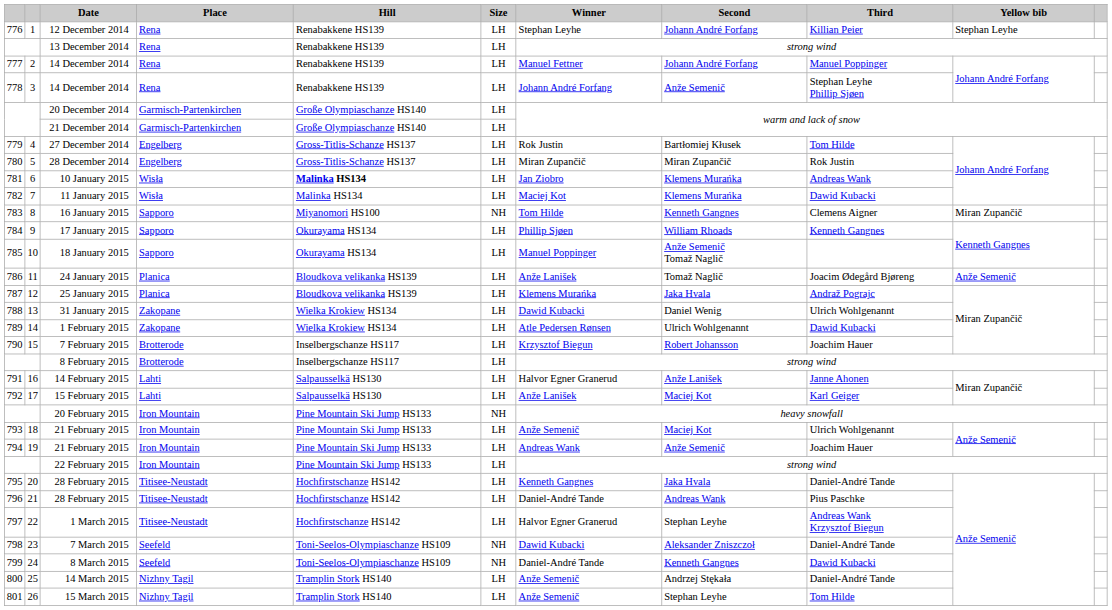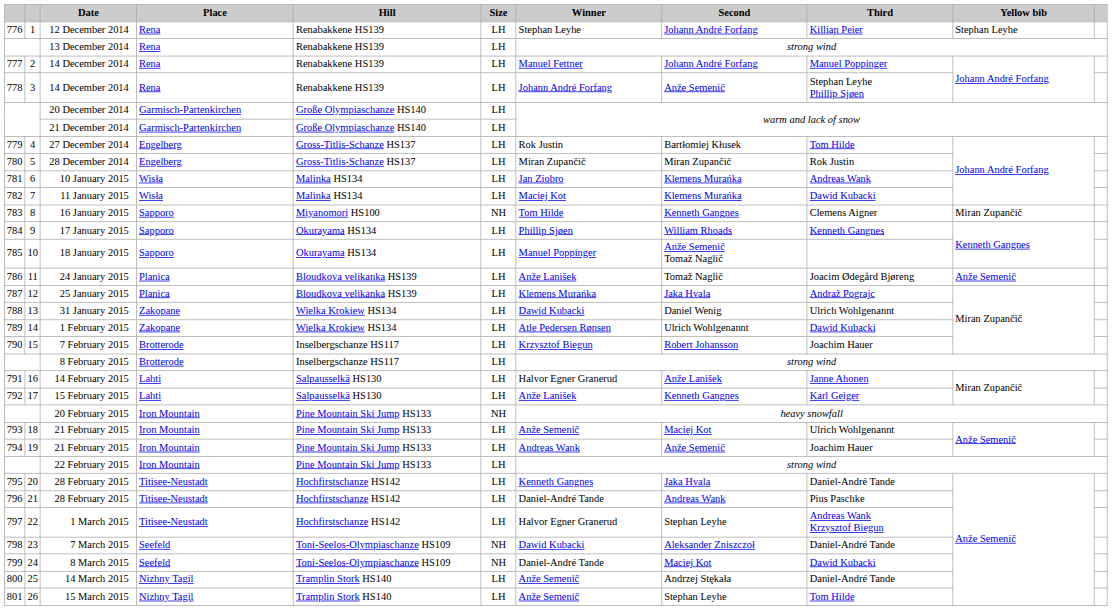 <table class="wikitable plainrowheaders" style="background:#fff; font-size:86%; line-height:16px; border:grey solid 1px; border-collapse:collapse;">
 <tr style="background:#ccc; text-align:center;">
 <th scope="col" style="background:#ccc; width=20 px;"></th>
 <th scope="col" style="background:#ccc; width=30 px;"></th>
 <th scope="col" style="background:#ccc; width:120px;">Date</th>
 <th scope="col" style="background:#ccc; width:200px;">Place</th>
 <th scope="col" style="background:#ccc; width:240px;">Hill</th>
 <th scope="col" style="background:#ccc; width:40px;">Size</th>
 <th scope="col" style="background:#ccc; width:185px;">Winner</th>
 <th scope="col" style="background:#ccc; width:185px;">Second</th>
 <th scope="col" style="background:#ccc; width:185px;">Third</th>
 <th scope="col" style="background:#ccc; width:180px;">Yellow bib</th>
 <th scope="col" style="background:#ccc; width:10px;"></th>
 </tr>
 <tr>
 <td align=center>776</td>
 <td align=center>1</td>
 <td align=right>12 December 2014  </td>
 <td> <a href='#'>Rena</a></td>
 <td>Renabakkene HS139</td>
 <td align=center>LH</td>
 <td> Stephan Leyhe</td>
 <td> <a href='#'>Johann André Forfang</a></td>
 <td> <a href='#'>Killian Peier</a></td>
 <td> Stephan Leyhe</td>
 <td></td>
 </tr>
 <tr>
 <td colspan=2></td>
 <td align=right>13 December 2014  </td>
 <td> <a href='#'>Rena</a></td>
 <td>Renabakkene HS139</td>
 <td align=center>LH</td>
 <td colspan=5 align=center><em>strong wind</em></td>
 </tr>
 <tr>
 <td align=center>777</td>
 <td align=center>2</td>
 <td align=right>14 December 2014  </td>
 <td> <a href='#'>Rena</a></td>
 <td>Renabakkene HS139</td>
 <td align=center>LH</td>
 <td> <a href='#'>Manuel Fettner</a></td>
 <td> <a href='#'>Johann André Forfang</a></td>
 <td> <a href='#'>Manuel Poppinger</a></td>
 <td rowspan=2> <a href='#'>Johann André Forfang</a></td>
 <td></td>
 </tr>
 <tr>
 <td align=center>778</td>
 <td align=center>3</td>
 <td align=right>14 December 2014  </td>
 <td> <a href='#'>Rena</a></td>
 <td>Renabakkene HS139</td>
 <td align=center>LH</td>
 <td> <a href='#'>Johann André Forfang</a></td>
 <td> <a href='#'>Anže Semenič</a></td>
 <td> Stephan Leyhe<br> <a href='#'>Phillip Sjøen</a></td>
 <td></td>
 </tr>
 <tr>
 <td colspan=2 rowspan=2></td>
 <td align=right>20 December 2014  </td>
 <td> <a href='#'>Garmisch-Partenkirchen</a></td>
 <td><a href='#'>Große Olympiaschanze</a> HS140</td>
 <td align=center>LH</td>
 <td colspan=5 rowspan=2 align=center><em>warm and lack of snow</em></td>
 </tr>
 <tr>
 <td align=right>21 December 2014  </td>
 <td> <a href='#'>Garmisch-Partenkirchen</a></td>
 <td><a href='#'>Große Olympiaschanze</a> HS140</td>
 <td align=center>LH</td>
 </tr>
 <tr>
 <td align=center>779</td>
 <td align=center>4</td>
 <td align=right>27 December 2014  </td>
 <td> <a href='#'>Engelberg</a></td>
 <td><a href='#'>Gross-Titlis-Schanze</a> HS137</td>
 <td align=center>LH</td>
 <td> Rok Justin</td>
 <td> Bartłomiej Kłusek</td>
 <td> <a href='#'>Tom Hilde</a></td>
 <td rowspan=4> <a href='#'>Johann André Forfang</a></td>
 <td></td>
 </tr>
 <tr>
 <td align=center>780</td>
 <td align=center>5</td>
 <td align=right>28 December 2014  </td>
 <td> <a href='#'>Engelberg</a></td>
 <td><a href='#'>Gross-Titlis-Schanze</a> HS137</td>
 <td align=center>LH</td>
 <td> Miran Zupančič</td>
 <td> Miran Zupančič</td>
 <td> Rok Justin</td>
 <td></td>
 </tr>
 <tr>
 <td align=center>781</td>
 <td align=center>6</td>
 <td align=right>10 January 2015  </td>
 <td> <a href='#'>Wisła</a></td>
-<td><strong><a href='#'>Malinka</a> HS134</strong></td>
+<td><a href='#'>Malinka</a> HS134</td>
 <td align=center>LH</td>
 <td> <a href='#'>Jan Ziobro</a></td>
 <td> <a href='#'>Klemens Murańka</a></td>
 <td> <a href='#'>Andreas Wank</a></td>
 <td></td>
 </tr>
 <tr>
 <td align=center>782</td>
 <td align=center>7</td>
 <td align=right>11 January 2015  </td>
 <td> <a href='#'>Wisła</a></td>
 <td><a href='#'>Malinka</a> HS134</td>
 <td align=center>LH</td>
 <td> <a href='#'>Maciej Kot</a></td>
 <td> <a href='#'>Klemens Murańka</a></td>
 <td> <a href='#'>Dawid Kubacki</a></td>
 <td></td>
 </tr>
 <tr>
 <td align=center>783</td>
 <td align=center>8</td>
 <td align=right>16 January 2015  </td>
 <td> <a href='#'>Sapporo</a></td>
 <td><a href='#'>Miyanomori</a> HS100</td>
 <td align=center>NH</td>
 <td> <a href='#'>Tom Hilde</a></td>
 <td> <a href='#'>Kenneth Gangnes</a></td>
 <td> Clemens Aigner</td>
 <td> Miran Zupančič</td>
 <td></td>
 </tr>
 <tr>
 <td align=center>784</td>
 <td align=center>9</td>
 <td align=right>17 January 2015  </td>
 <td> <a href='#'>Sapporo</a></td>
 <td><a href='#'>Okurayama</a> HS134</td>
 <td align=center>LH</td>
 <td> <a href='#'>Phillip Sjøen</a></td>
 <td> <a href='#'>William Rhoads</a></td>
 <td> <a href='#'>Kenneth Gangnes</a></td>
 <td rowspan=2> <a href='#'>Kenneth Gangnes</a></td>
 <td></td>
 </tr>
 <tr>
 <td align=center>785</td>
 <td align=center>10</td>
 <td align=right>18 January 2015  </td>
 <td> <a href='#'>Sapporo</a></td>
 <td><a href='#'>Okurayama</a> HS134</td>
 <td align=center>LH</td>
 <td> <a href='#'>Manuel Poppinger</a></td>
 <td> <a href='#'>Anže Semenič</a><br> Tomaž Naglič</td>
 <td></td>
 <td></td>
 </tr>
 <tr>
 <td align=center>786</td>
 <td align=center>11</td>
 <td align=right>24 January 2015  </td>
 <td> <a href='#'>Planica</a></td>
 <td><a href='#'>Bloudkova velikanka</a> HS139</td>
 <td align=center>LH</td>
 <td> <a href='#'>Anže Lanišek</a></td>
 <td> Tomaž Naglič</td>
 <td> Joacim Ødegård Bjøreng</td>
 <td> <a href='#'>Anže Semenič</a></td>
 <td></td>
 </tr>
 <tr>
 <td align=center>787</td>
 <td align=center>12</td>
 <td align=right>25 January 2015  </td>
 <td> <a href='#'>Planica</a></td>
 <td><a href='#'>Bloudkova velikanka</a> HS139</td>
 <td align=center>LH</td>
 <td> <a href='#'>Klemens Murańka</a></td>
 <td> <a href='#'>Jaka Hvala</a></td>
 <td> <a href='#'>Andraž Pograjc</a></td>
 <td rowspan=4> Miran Zupančič</td>
 <td></td>
 </tr>
 <tr>
 <td align=center>788</td>
 <td align=center>13</td>
 <td align=right>31 January 2015  </td>
 <td> <a href='#'>Zakopane</a></td>
 <td><a href='#'>Wielka Krokiew</a> HS134</td>
 <td align=center>LH</td>
 <td> <a href='#'>Dawid Kubacki</a></td>
 <td> Daniel Wenig</td>
 <td> Ulrich Wohlgenannt</td>
 <td></td>
 </tr>
 <tr>
 <td align=center>789</td>
 <td align=center>14</td>
 <td align=right>1 February 2015  </td>
 <td> <a href='#'>Zakopane</a></td>
 <td><a href='#'>Wielka Krokiew</a> HS134</td>
 <td align=center>LH</td>
 <td> <a href='#'>Atle Pedersen Rønsen</a></td>
 <td> Ulrich Wohlgenannt</td>
 <td> <a href='#'>Dawid Kubacki</a></td>
 <td></td>
 </tr>
 <tr>
 <td align=center>790</td>
 <td align=center>15</td>
 <td align=right>7 February 2015  </td>
 <td> <a href='#'>Brotterode</a></td>
 <td>Inselbergschanze HS117</td>
 <td align=center>LH</td>
 <td> <a href='#'>Krzysztof Biegun</a></td>
 <td> <a href='#'>Robert Johansson</a></td>
 <td> Joachim Hauer</td>
 <td></td>
 </tr>
 <tr>
 <td colspan=2></td>
 <td align=right>8 February 2015  </td>
 <td> <a href='#'>Brotterode</a></td>
 <td>Inselbergschanze HS117</td>
 <td align=center>LH</td>
 <td colspan=5 align=center><em>strong wind</em></td>
 </tr>
 <tr>
 <td align=center>791</td>
 <td align=center>16</td>
 <td align=right>14 February 2015  </td>
 <td> <a href='#'>Lahti</a></td>
 <td><a href='#'>Salpausselkä</a> HS130</td>
 <td align=center>LH</td>
 <td> Halvor Egner Granerud</td>
 <td> <a href='#'>Anže Lanišek</a></td>
 <td> <a href='#'>Janne Ahonen</a></td>
 <td rowspan=2> Miran Zupančič</td>
 <td></td>
 </tr>
 <tr>
 <td align=center>792</td>
 <td align=center>17</td>
 <td align=right>15 February 2015  </td>
 <td> <a href='#'>Lahti</a></td>
 <td><a href='#'>Salpausselkä</a> HS130</td>
 <td align=center>LH</td>
 <td> <a href='#'>Anže Lanišek</a></td>
-<td> <a href='#'>Maciej Kot</a></td>
+<td> <a href='#'>Kenneth Gangnes</a></td>
 <td> <a href='#'>Karl Geiger</a></td>
 <td></td>
 </tr>
 <tr>
 <td colspan=2></td>
 <td align=right>20 February 2015  </td>
 <td> <a href='#'>Iron Mountain</a></td>
 <td><a href='#'>Pine Mountain Ski Jump</a> HS133</td>
 <td align=center>NH</td>
 <td colspan=5 align=center><em>heavy snowfall</em></td>
 </tr>
 <tr>
 <td align=center>793</td>
 <td align=center>18</td>
 <td align=right>21 February 2015  </td>
 <td> <a href='#'>Iron Mountain</a></td>
 <td><a href='#'>Pine Mountain Ski Jump</a> HS133</td>
 <td align=center>LH</td>
 <td> <a href='#'>Anže Semenič</a></td>
 <td> <a href='#'>Maciej Kot</a></td>
 <td> Ulrich Wohlgenannt</td>
 <td rowspan=2> <a href='#'>Anže Semenič</a></td>
 <td></td>
 </tr>
 <tr>
 <td align=center>794</td>
 <td align=center>19</td>
 <td align=right>21 February 2015  </td>
 <td> <a href='#'>Iron Mountain</a></td>
 <td><a href='#'>Pine Mountain Ski Jump</a> HS133</td>
 <td align=center>LH</td>
 <td> <a href='#'>Andreas Wank</a></td>
 <td> <a href='#'>Anže Semenič</a></td>
 <td> Joachim Hauer</td>
 <td></td>
 </tr>
 <tr>
 <td colspan=2></td>
 <td align=right>22 February 2015  </td>
 <td> <a href='#'>Iron Mountain</a></td>
 <td><a href='#'>Pine Mountain Ski Jump</a> HS133</td>
 <td align=center>LH</td>
 <td colspan=5 align=center><em>strong wind</em></td>
 </tr>
 <tr>
 <td align=center>795</td>
 <td align=center>20</td>
 <td align=right>28 February 2015  </td>
 <td> <a href='#'>Titisee-Neustadt</a></td>
 <td><a href='#'>Hochfirstschanze</a> HS142</td>
 <td align=center>LH</td>
 <td> <a href='#'>Kenneth Gangnes</a></td>
 <td> <a href='#'>Jaka Hvala</a></td>
 <td> Daniel-André Tande</td>
 <td rowspan=7> <a href='#'>Anže Semenič</a></td>
 <td></td>
 </tr>
 <tr>
 <td align=center>796</td>
 <td align=center>21</td>
 <td align=right>28 February 2015  </td>
 <td> <a href='#'>Titisee-Neustadt</a></td>
 <td><a href='#'>Hochfirstschanze</a> HS142</td>
 <td align=center>LH</td>
 <td> Daniel-André Tande</td>
 <td> <a href='#'>Andreas Wank</a></td>
 <td> Pius Paschke</td>
 <td></td>
 </tr>
 <tr>
 <td align=center>797</td>
 <td align=center>22</td>
 <td align=right>1 March 2015  </td>
 <td> <a href='#'>Titisee-Neustadt</a></td>
 <td><a href='#'>Hochfirstschanze</a> HS142</td>
 <td align=center>LH</td>
 <td> Halvor Egner Granerud</td>
 <td> Stephan Leyhe</td>
 <td> <a href='#'>Andreas Wank</a><br> <a href='#'>Krzysztof Biegun</a></td>
 <td></td>
 </tr>
 <tr>
 <td align=center>798</td>
 <td align=center>23</td>
 <td align=right>7 March 2015  </td>
 <td> <a href='#'>Seefeld</a></td>
 <td><a href='#'>Toni-Seelos-Olympiaschanze</a> HS109</td>
 <td align=center>NH</td>
 <td> <a href='#'>Dawid Kubacki</a></td>
 <td> <a href='#'>Aleksander Zniszczoł</a></td>
 <td> Daniel-André Tande</td>
 <td></td>
 </tr>
 <tr>
 <td align=center>799</td>
 <td align=center>24</td>
 <td align=right>8 March 2015  </td>
 <td> <a href='#'>Seefeld</a></td>
 <td><a href='#'>Toni-Seelos-Olympiaschanze</a> HS109</td>
 <td align=center>NH</td>
 <td> Daniel-André Tande</td>
-<td> <a href='#'>Kenneth Gangnes</a></td>
+<td> <a href='#'>Maciej Kot</a></td>
 <td> <a href='#'>Dawid Kubacki</a></td>
 <td></td>
 </tr>
 <tr>
 <td align=center>800</td>
 <td align=center>25</td>
 <td align=right>14 March 2015  </td>
 <td> <a href='#'>Nizhny Tagil</a></td>
 <td><a href='#'>Tramplin Stork</a> HS140</td>
 <td align=center>LH</td>
 <td> <a href='#'>Anže Semenič</a></td>
 <td> Andrzej Stękała</td>
 <td> Daniel-André Tande</td>
 <td></td>
 </tr>
 <tr>
 <td align=center>801</td>
 <td align=center>26</td>
 <td align=right>15 March 2015  </td>
 <td> <a href='#'>Nizhny Tagil</a></td>
 <td><a href='#'>Tramplin Stork</a> HS140</td>
 <td align=center>LH</td>
 <td> <a href='#'>Anže Semenič</a></td>
 <td> Stephan Leyhe</td>
 <td> <a href='#'>Tom Hilde</a></td>
 <td></td>
 </tr>
 </table>
